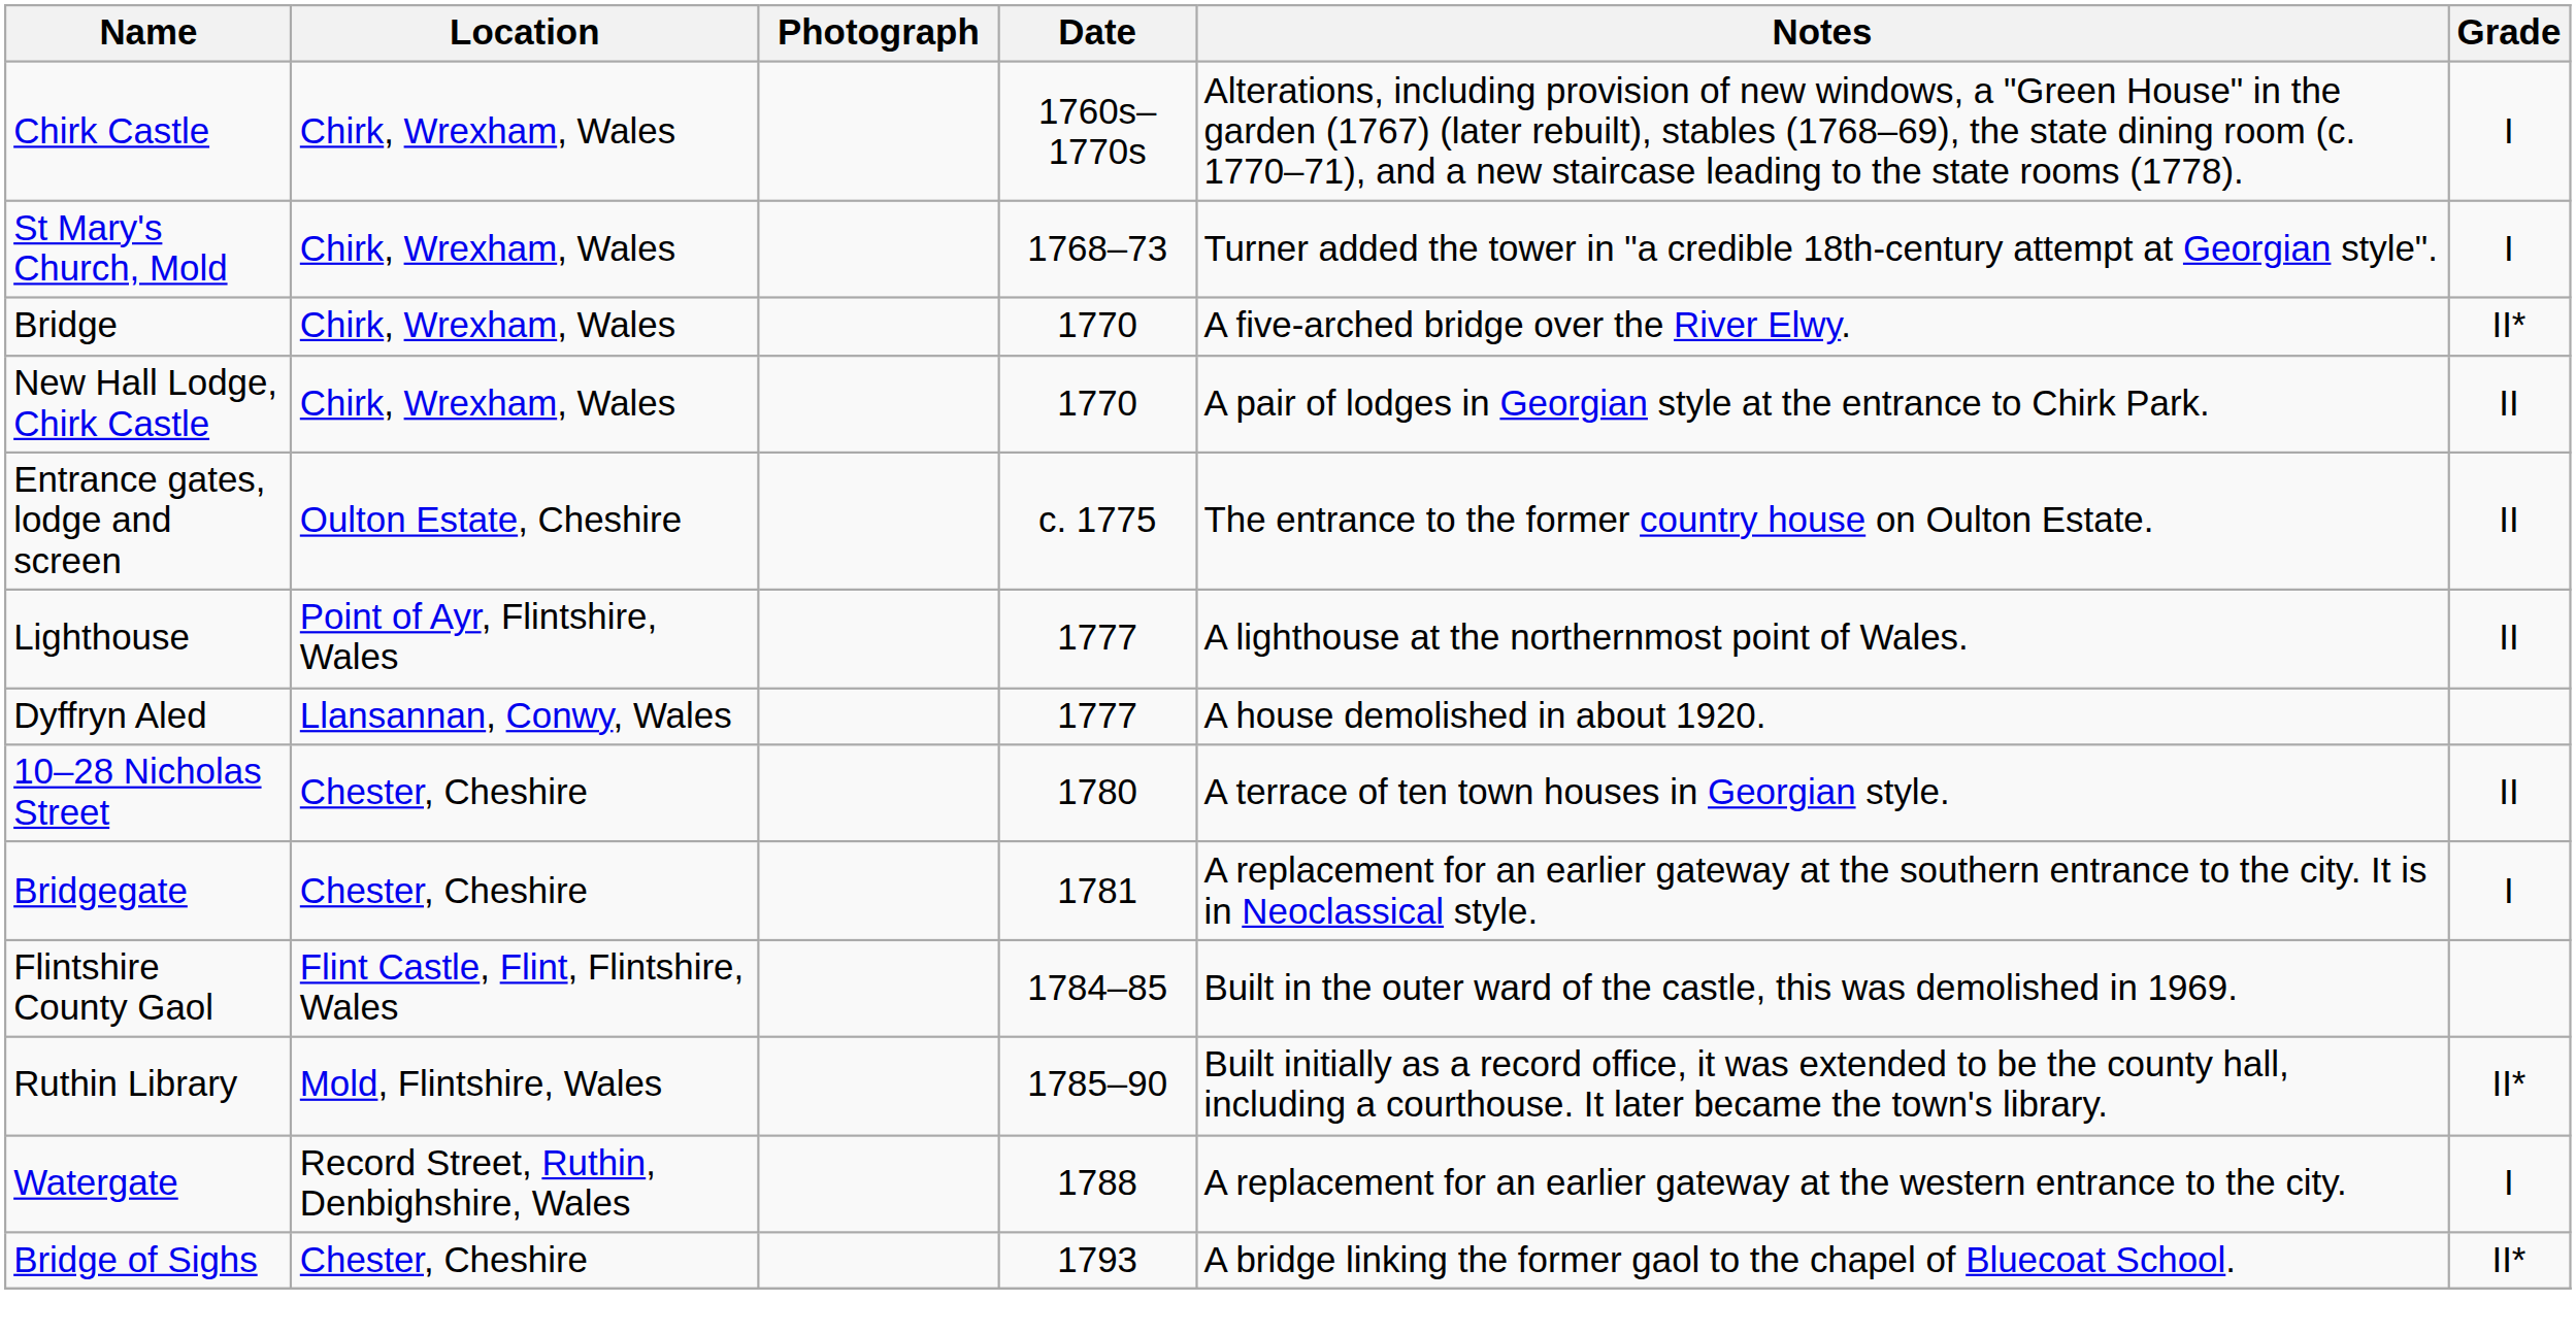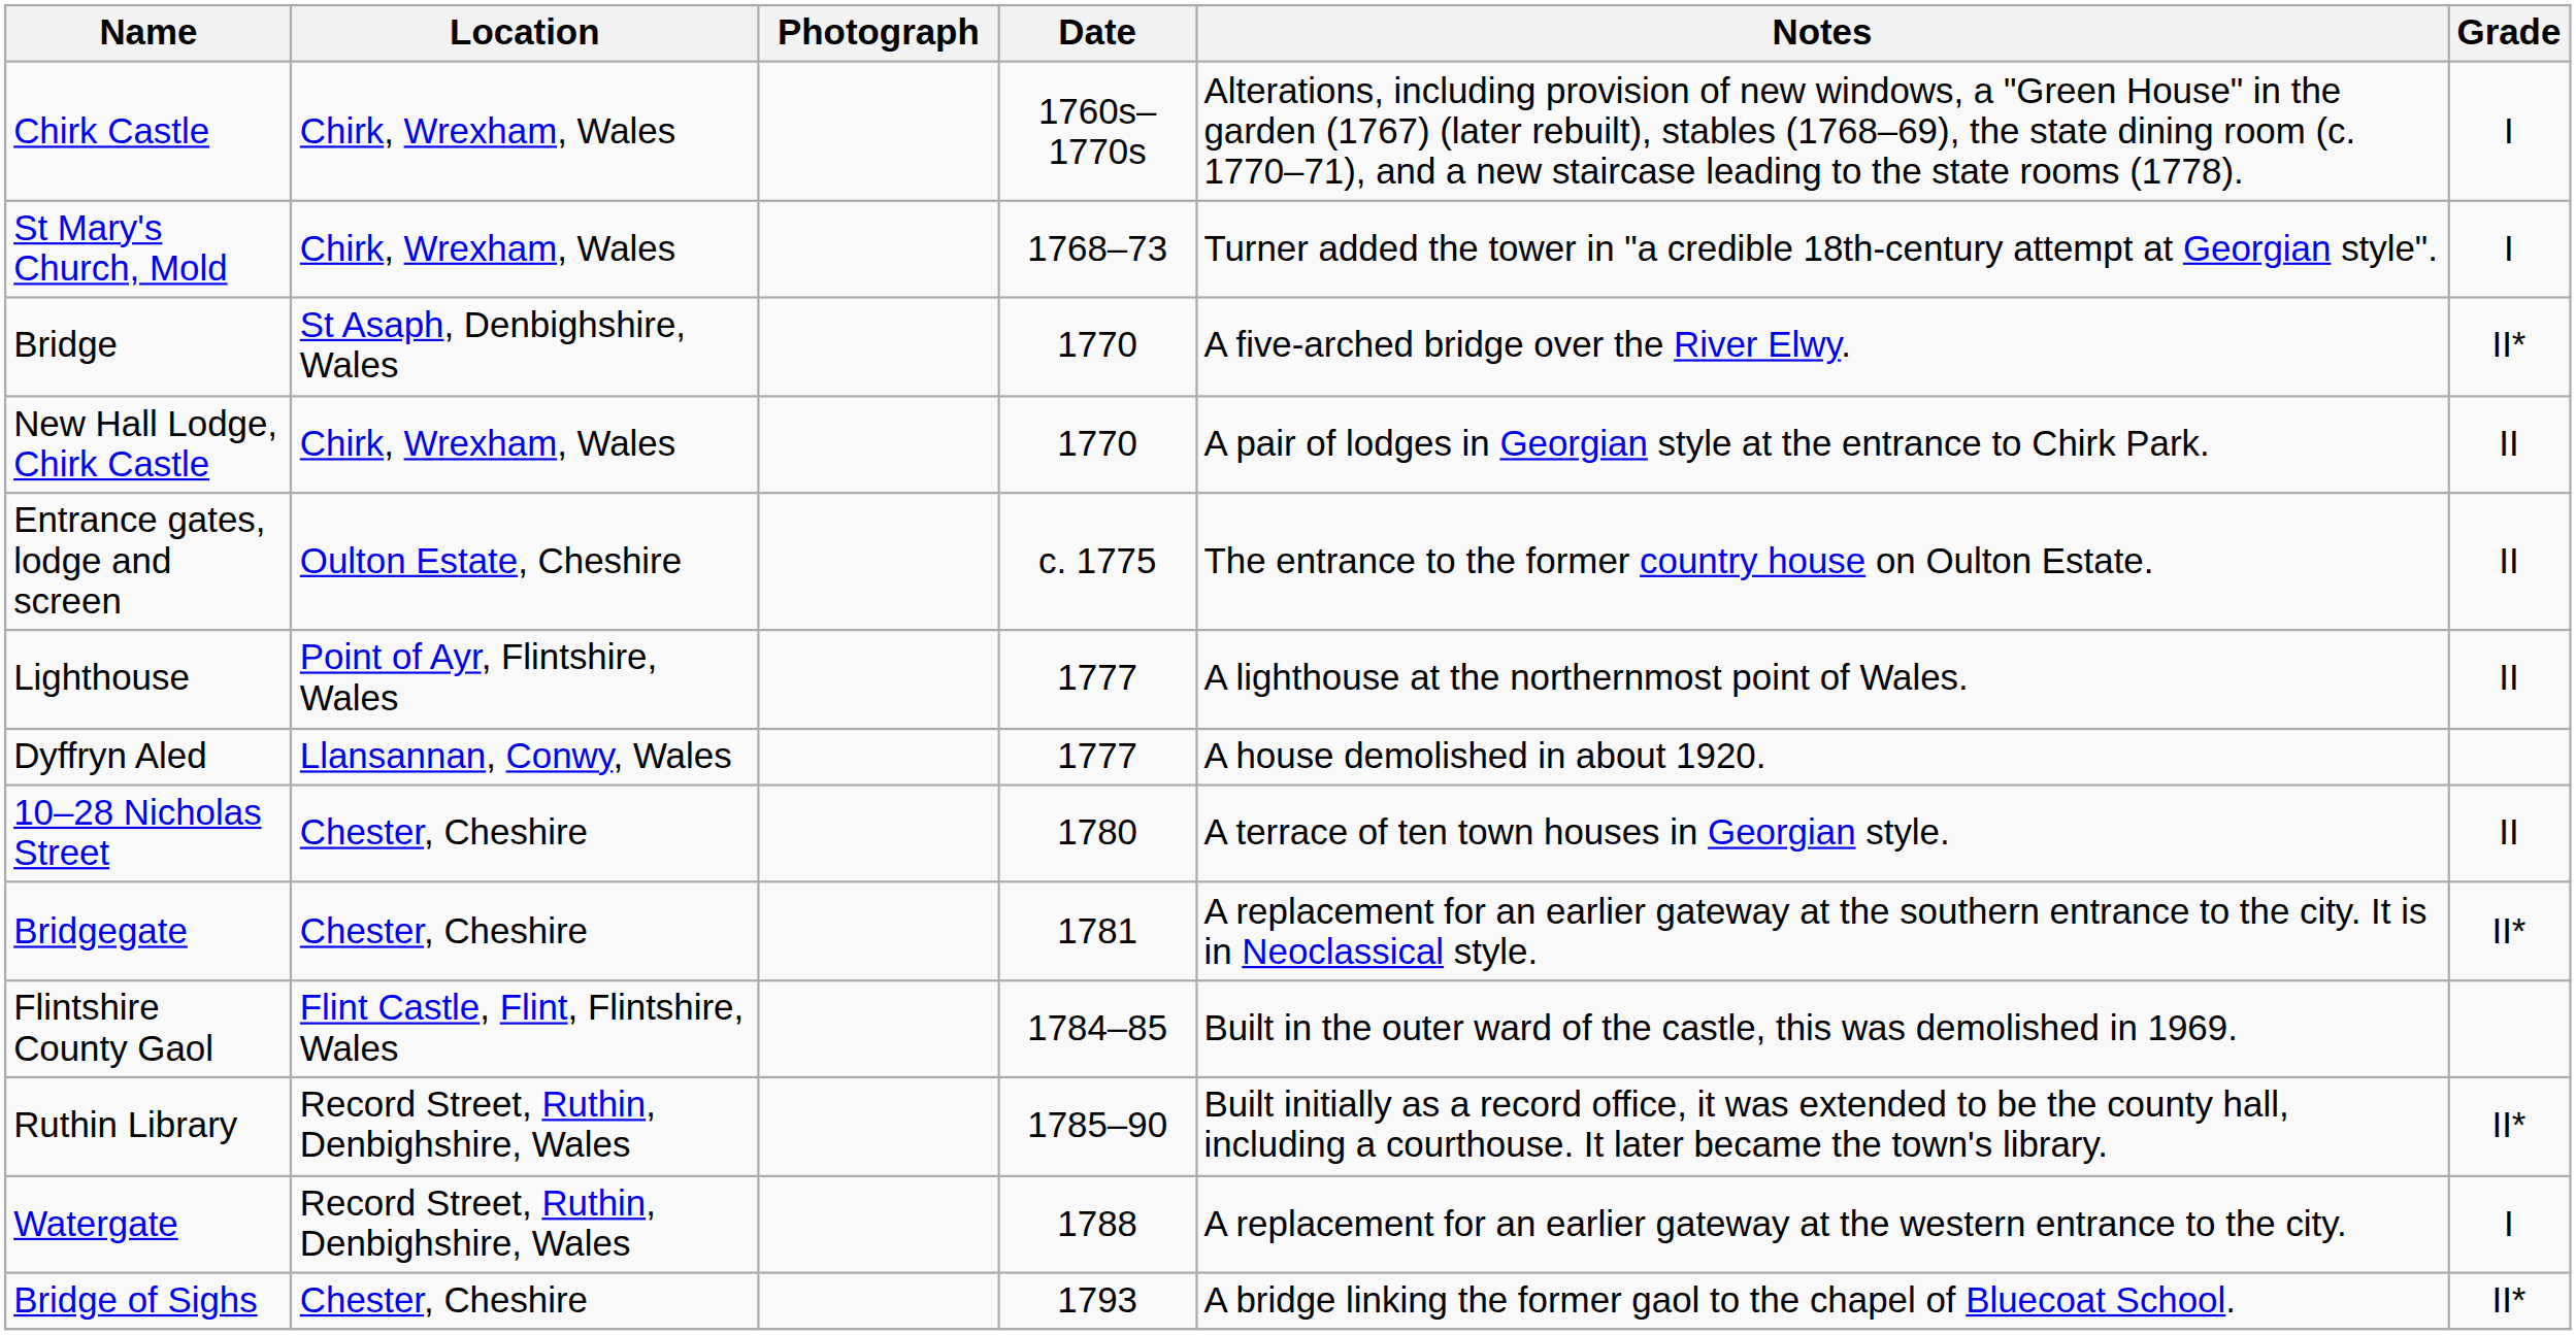 <table class="wikitable sortable">
 <tr>
 <th style="width:120px">Name</th>
 <th style="width:200px">Location</th>
 <th style="width:100px" class="unsortable">Photograph</th>
 <th style="width:80px">Date</th>
 <th style="width:550px" class="unsortable">Notes</th>
 <th style="width:24px">Grade</th>
 </tr>
 <tr>
 <td><a href='#'>Chirk Castle</a></td>
 <td><a href='#'>Chirk</a>, <a href='#'>Wrexham</a>, Wales<br><small></small></td>
 <td></td>
 <td align="center">1760s–1770s</td>
 <td>Alterations, including provision of new windows, a "Green House" in the garden (1767) (later rebuilt), stables (1768–69), the state dining room (c. 1770–71), and a new staircase leading to the state rooms (1778).</td>
 <td align="center" >I</td>
 </tr>
 <tr>
 <td><a href='#'>St Mary's Church, Mold</a></td>
 <td><a href='#'>Chirk</a>, <a href='#'>Wrexham</a>, Wales<br><small></small></td>
 <td></td>
 <td align="center">1768–73</td>
 <td>Turner added the tower in "a credible 18th-century attempt at <a href='#'>Georgian</a> style".</td>
 <td align="center" >I</td>
 </tr>
 <tr>
 <td>Bridge</td>
-<td><a href='#'>Chirk</a>, <a href='#'>Wrexham</a>, Wales<br><small></small></td>
+<td><a href='#'>St Asaph</a>, Denbighshire, Wales<br><small></small></td>
 <td></td>
 <td align="center">1770</td>
 <td>A five-arched bridge over the <a href='#'>River Elwy</a>.</td>
 <td align="center" >II*</td>
 </tr>
 <tr>
 <td>New Hall Lodge, <a href='#'>Chirk Castle</a></td>
 <td><a href='#'>Chirk</a>, <a href='#'>Wrexham</a>, Wales<br><small></small></td>
 <td></td>
 <td align="center">1770</td>
 <td>A pair of lodges in <a href='#'>Georgian</a> style at the entrance to Chirk Park.</td>
 <td align="center" >II</td>
 </tr>
 <tr>
 <td>Entrance gates, lodge and screen</td>
 <td><a href='#'>Oulton Estate</a>, Cheshire<br><small></small></td>
 <td></td>
 <td align="center">c. 1775</td>
 <td>The entrance to the former <a href='#'>country house</a> on Oulton Estate.</td>
 <td align="center" >II</td>
 </tr>
 <tr>
 <td>Lighthouse</td>
 <td><a href='#'>Point of Ayr</a>, Flintshire, Wales<br><small></small></td>
 <td></td>
 <td align="center">1777</td>
 <td>A lighthouse at the northernmost point of Wales.</td>
 <td align="center" >II</td>
 </tr>
 <tr>
 <td>Dyffryn Aled</td>
 <td><a href='#'>Llansannan</a>, <a href='#'>Conwy</a>, Wales</td>
 <td></td>
 <td align="center">1777</td>
 <td>A house demolished in about 1920.</td>
 <td></td>
 </tr>
 <tr>
 <td><a href='#'>10–28 Nicholas Street</a></td>
 <td><a href='#'>Chester</a>, Cheshire<br><small></small></td>
 <td></td>
 <td align="center">1780</td>
 <td>A terrace of ten town houses in <a href='#'>Georgian</a> style.</td>
 <td align="center" >II</td>
 </tr>
 <tr>
 <td><a href='#'>Bridgegate</a></td>
 <td><a href='#'>Chester</a>, Cheshire<br><small></small></td>
 <td></td>
 <td align="center">1781</td>
 <td>A replacement for an earlier gateway at the southern entrance to the city.  It is in <a href='#'>Neoclassical</a> style.</td>
-<td align="center" >I</td>
+<td align="center" >II*</td>
 </tr>
 <tr>
 <td>Flintshire County Gaol</td>
 <td><a href='#'>Flint Castle</a>, <a href='#'>Flint</a>, Flintshire, Wales</td>
 <td></td>
 <td align="center">1784–85</td>
 <td>Built in the outer ward of the castle, this was demolished in 1969.</td>
 <td></td>
 </tr>
 <tr>
 <td>Ruthin Library</td>
-<td><a href='#'>Mold</a>, Flintshire, Wales<br><small></small></td>
+<td>Record Street, <a href='#'>Ruthin</a>, Denbighshire, Wales<br><small></small></td>
 <td></td>
 <td align="center">1785–90</td>
 <td>Built initially as a record office, it was extended to be the county hall, including a courthouse. It later became the town's library.</td>
 <td align="center" >II*</td>
 </tr>
 <tr>
 <td><a href='#'>Watergate</a></td>
 <td>Record Street, <a href='#'>Ruthin</a>, Denbighshire, Wales<br><small></small></td>
 <td></td>
 <td align="center">1788</td>
 <td>A replacement for an earlier gateway at the western entrance to the city.</td>
 <td align="center" >I</td>
 </tr>
 <tr>
 <td><a href='#'>Bridge of Sighs</a></td>
 <td><a href='#'>Chester</a>, Cheshire<br><small></small></td>
 <td></td>
 <td align="center">1793</td>
 <td>A bridge linking the former gaol to the chapel of <a href='#'>Bluecoat School</a>.</td>
 <td align="center" >II*</td>
 </tr>
 <tr>
 </tr>
 </table>
